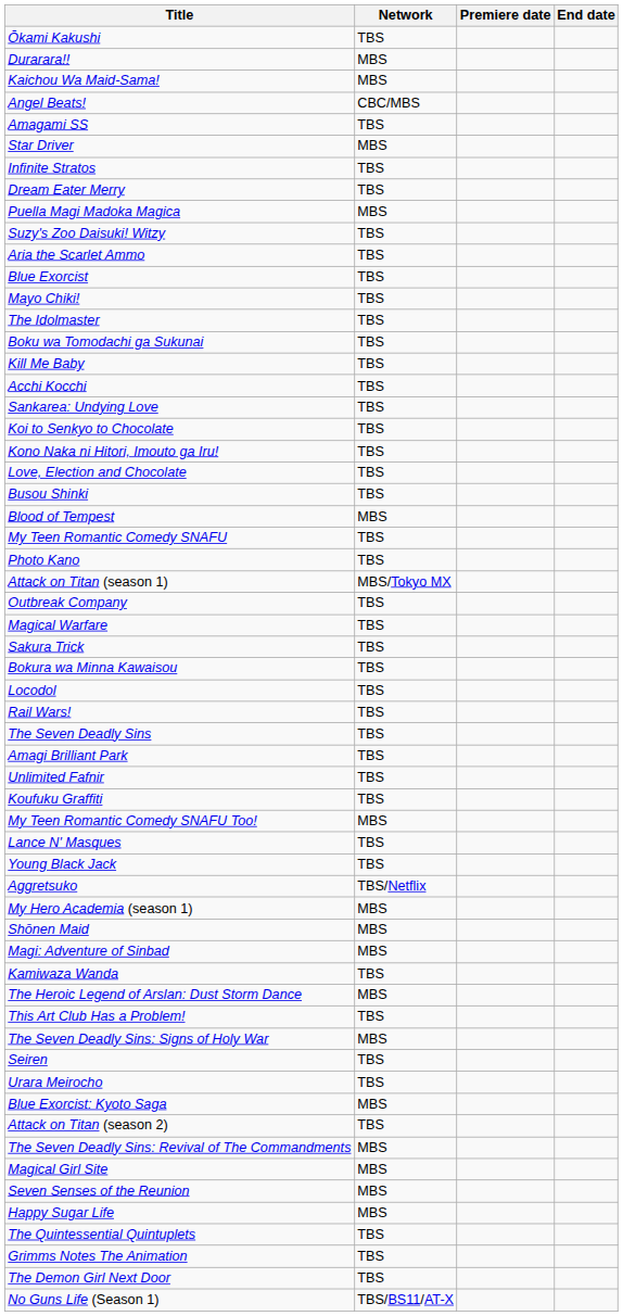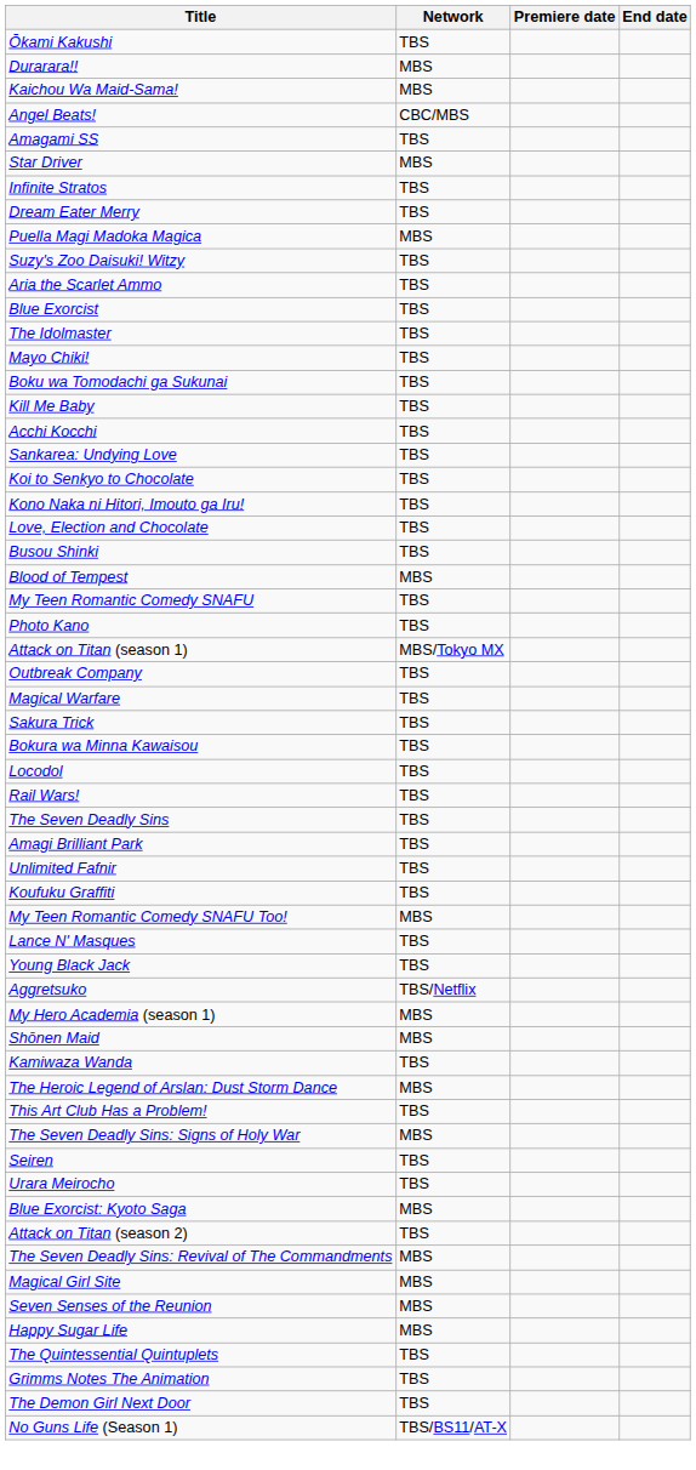 <table class="wikitable sortable">
 <tr>
 <th>Title</th>
 <th>Network</th>
 <th>Premiere date</th>
 <th>End date</th>
 </tr>
 <tr>
 <td><em><a href='#'>Ōkami Kakushi</a></em></td>
 <td>TBS</td>
 <td></td>
 <td></td>
 </tr>
 <tr>
 <td><em><a href='#'>Durarara!!</a></em></td>
 <td>MBS</td>
 <td></td>
 <td></td>
 </tr>
 <tr>
 <td><em><a href='#'>Kaichou Wa Maid-Sama!</a></em></td>
 <td>MBS</td>
 <td></td>
 <td></td>
 </tr>
 <tr>
 <td><em><a href='#'>Angel Beats!</a></em></td>
 <td>CBC/MBS</td>
 <td></td>
 <td></td>
 </tr>
 <tr>
 <td><em><a href='#'>Amagami SS</a></em></td>
 <td>TBS</td>
 <td></td>
 <td></td>
 </tr>
 <tr>
 <td><em><a href='#'>Star Driver</a></em></td>
 <td>MBS</td>
 <td></td>
 <td></td>
 </tr>
 <tr>
 <td><em><a href='#'>Infinite Stratos</a></em></td>
 <td>TBS</td>
 <td></td>
 <td></td>
 </tr>
 <tr>
 <td><em><a href='#'>Dream Eater Merry</a></em></td>
 <td>TBS</td>
 <td></td>
 <td></td>
 </tr>
 <tr>
 <td><em><a href='#'>Puella Magi Madoka Magica</a></em></td>
 <td>MBS</td>
 <td></td>
 <td></td>
 </tr>
 <tr>
 <td><em><a href='#'>Suzy's Zoo Daisuki! Witzy</a></em></td>
 <td>TBS</td>
 <td></td>
 <td></td>
 </tr>
 <tr>
 <td><em><a href='#'>Aria the Scarlet Ammo</a></em></td>
 <td>TBS</td>
 <td></td>
 <td></td>
 </tr>
 <tr>
 <td><em><a href='#'>Blue Exorcist</a></em></td>
 <td>TBS</td>
 <td></td>
 <td></td>
 </tr>
 <tr>
-<td><em><a href='#'>Mayo Chiki!</a></em></td>
+<td><em><a href='#'>The Idolmaster</a></em></td>
 <td>TBS</td>
 <td></td>
 <td></td>
 </tr>
 <tr>
-<td><em><a href='#'>The Idolmaster</a></em></td>
+<td><em><a href='#'>Mayo Chiki!</a></em></td>
 <td>TBS</td>
 <td></td>
 <td></td>
 </tr>
 <tr>
 <td><em><a href='#'>Boku wa Tomodachi ga Sukunai</a></em></td>
 <td>TBS</td>
 <td></td>
 <td></td>
 </tr>
 <tr>
 <td><em><a href='#'>Kill Me Baby</a></em></td>
 <td>TBS</td>
 <td></td>
 <td></td>
 </tr>
 <tr>
 <td><em><a href='#'>Acchi Kocchi</a></em></td>
 <td>TBS</td>
 <td></td>
 <td></td>
 </tr>
 <tr>
 <td><em><a href='#'>Sankarea: Undying Love</a></em></td>
 <td>TBS</td>
 <td></td>
 <td></td>
 </tr>
 <tr>
 <td><em><a href='#'>Koi to Senkyo to Chocolate</a></em></td>
 <td>TBS</td>
 <td></td>
 <td></td>
 </tr>
 <tr>
 <td><em><a href='#'>Kono Naka ni Hitori, Imouto ga Iru!</a></em></td>
 <td>TBS</td>
 <td></td>
 <td></td>
 </tr>
 <tr>
 <td><em><a href='#'>Love, Election and Chocolate</a></em></td>
 <td>TBS</td>
 <td></td>
 <td></td>
 </tr>
 <tr>
 <td><em><a href='#'>Busou Shinki</a></em></td>
 <td>TBS</td>
 <td></td>
 <td></td>
 </tr>
 <tr>
 <td><em><a href='#'>Blood of Tempest</a></em></td>
 <td>MBS</td>
 <td></td>
 <td></td>
 </tr>
 <tr>
 <td><em><a href='#'>My Teen Romantic Comedy SNAFU</a></em></td>
 <td>TBS</td>
 <td></td>
 <td></td>
 </tr>
 <tr>
 <td><em><a href='#'>Photo Kano</a></em></td>
 <td>TBS</td>
 <td></td>
 <td></td>
 </tr>
 <tr>
 <td><em><a href='#'>Attack on Titan</a></em> (season 1)</td>
 <td>MBS/<a href='#'>Tokyo MX</a></td>
 <td></td>
 <td></td>
 </tr>
 <tr>
 <td><em><a href='#'>Outbreak Company</a></em></td>
 <td>TBS</td>
 <td></td>
 <td></td>
 </tr>
 <tr>
 <td><em><a href='#'>Magical Warfare</a></em></td>
 <td>TBS</td>
 <td></td>
 <td></td>
 </tr>
 <tr>
 <td><em><a href='#'>Sakura Trick</a></em></td>
 <td>TBS</td>
 <td></td>
 <td></td>
 </tr>
 <tr>
 <td><em><a href='#'>Bokura wa Minna Kawaisou</a></em></td>
 <td>TBS</td>
 <td></td>
 <td></td>
 </tr>
 <tr>
 <td><em><a href='#'>Locodol</a></em></td>
 <td>TBS</td>
 <td></td>
 <td></td>
 </tr>
 <tr>
 <td><em><a href='#'>Rail Wars!</a></em></td>
 <td>TBS</td>
 <td></td>
 <td></td>
 </tr>
 <tr>
 <td><em><a href='#'>The Seven Deadly Sins</a></em></td>
 <td>TBS</td>
 <td></td>
 <td></td>
 </tr>
 <tr>
 <td><em><a href='#'>Amagi Brilliant Park</a></em></td>
 <td>TBS</td>
 <td></td>
 <td></td>
 </tr>
 <tr>
 <td><em><a href='#'>Unlimited Fafnir</a></em></td>
 <td>TBS</td>
 <td></td>
 <td></td>
 </tr>
 <tr>
 <td><em><a href='#'>Koufuku Graffiti</a></em></td>
 <td>TBS</td>
 <td></td>
 <td></td>
 </tr>
 <tr>
 <td><em><a href='#'>My Teen Romantic Comedy SNAFU Too!</a></em></td>
 <td>MBS</td>
 <td></td>
 <td></td>
 </tr>
 <tr>
 <td><em><a href='#'>Lance N' Masques</a></em></td>
 <td>TBS</td>
 <td></td>
 <td></td>
 </tr>
 <tr>
 <td><em><a href='#'>Young Black Jack</a></em></td>
 <td>TBS</td>
 <td></td>
 <td></td>
 </tr>
 <tr>
 <td><em><a href='#'>Aggretsuko</a></em></td>
 <td>TBS/<a href='#'>Netflix</a></td>
 <td></td>
 <td></td>
 </tr>
 <tr>
 <td><em><a href='#'>My Hero Academia</a></em> (season 1)</td>
 <td>MBS</td>
 <td></td>
 <td></td>
 </tr>
 <tr>
 <td><em><a href='#'>Shōnen Maid</a></em></td>
 <td>MBS</td>
 <td></td>
 <td></td>
 </tr>
 <tr>
-<td><em><a href='#'>Magi: Adventure of Sinbad</a></em></td>
-<td>MBS</td>
-<td></td>
-<td></td>
-</tr>
-<tr>
 <td><em><a href='#'>Kamiwaza Wanda</a></em></td>
 <td>TBS</td>
 <td></td>
 <td></td>
 </tr>
 <tr>
 <td><em><a href='#'>The Heroic Legend of Arslan: Dust Storm Dance</a></em></td>
 <td>MBS</td>
 <td></td>
 <td></td>
 </tr>
 <tr>
 <td><em><a href='#'>This Art Club Has a Problem!</a></em></td>
 <td>TBS</td>
 <td></td>
 <td></td>
 </tr>
 <tr>
 <td><em><a href='#'>The Seven Deadly Sins: Signs of Holy War</a></em></td>
 <td>MBS</td>
 <td></td>
 <td></td>
 </tr>
 <tr>
 <td><em><a href='#'>Seiren</a></em></td>
 <td>TBS</td>
 <td></td>
 <td></td>
 </tr>
 <tr>
 <td><em><a href='#'>Urara Meirocho</a></em></td>
 <td>TBS</td>
 <td></td>
 <td></td>
 </tr>
 <tr>
 <td><em><a href='#'>Blue Exorcist: Kyoto Saga</a></em></td>
 <td>MBS</td>
 <td></td>
 <td></td>
 </tr>
 <tr>
 <td><em><a href='#'>Attack on Titan</a></em> (season 2)</td>
 <td>TBS</td>
 <td></td>
 <td></td>
 </tr>
 <tr>
 <td><em><a href='#'>The Seven Deadly Sins: Revival of The Commandments</a></em></td>
 <td>MBS</td>
 <td></td>
 <td></td>
 </tr>
 <tr>
 <td><em><a href='#'>Magical Girl Site</a></em></td>
 <td>MBS</td>
 <td></td>
 <td></td>
 </tr>
 <tr>
 <td><em><a href='#'>Seven Senses of the Reunion</a></em></td>
 <td>MBS</td>
 <td></td>
 <td></td>
 </tr>
 <tr>
 <td><em><a href='#'>Happy Sugar Life</a></em></td>
 <td>MBS</td>
 <td></td>
 <td></td>
 </tr>
 <tr>
 <td><em><a href='#'>The Quintessential Quintuplets</a></em></td>
 <td>TBS</td>
 <td></td>
 <td></td>
 </tr>
 <tr>
 <td><em><a href='#'>Grimms Notes The Animation</a></em></td>
 <td>TBS</td>
 <td></td>
 <td></td>
 </tr>
 <tr>
 <td><em><a href='#'>The Demon Girl Next Door</a></em></td>
 <td>TBS</td>
 <td></td>
 <td></td>
 </tr>
 <tr>
 <td><em><a href='#'>No Guns Life</a></em> (Season 1)</td>
 <td>TBS/<a href='#'>BS11</a>/<a href='#'>AT-X</a></td>
 <td></td>
 <td></td>
 </tr>
 </table>
